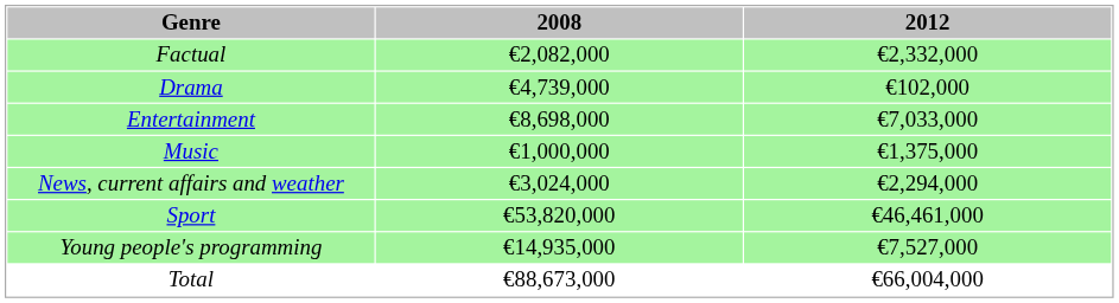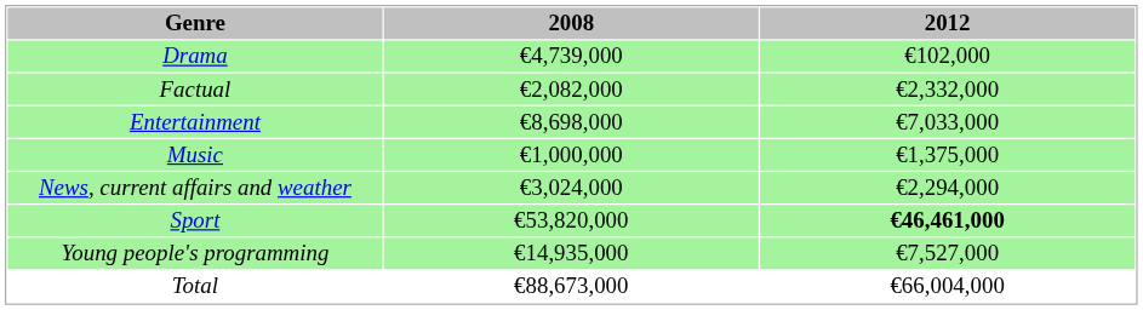 <table border="0" cellpadding="2" cellspacing="1" style="width:50%; border:1px solid #aaa;">
 <tr>
 <th style="width:33%; background:silver;">Genre</th>
 <th style="width:33%; background:silver;">2008</th>
 <th style="width:33%; background:silver;">2012</th>
 </tr>
 <tr style="text-align:center; background:#a4f49e;">
+<td><em><a href='#'>Drama</a></em></td>
+<td>€4,739,000</td>
+<td>€102,000</td>
+</tr>
+<tr style="text-align:center; background:#a4f49e;">
 <td><em>Factual</em></td>
 <td>€2,082,000</td>
 <td>€2,332,000</td>
-</tr>
-<tr style="text-align:center; background:#a4f49e;">
-<td><em><a href='#'>Drama</a></em></td>
-<td>€4,739,000</td>
-<td>€102,000</td>
 </tr>
 <tr style="text-align:center; background:#a4f49e;">
 <td><em><a href='#'>Entertainment</a></em></td>
 <td>€8,698,000</td>
 <td>€7,033,000</td>
 </tr>
 <tr style="text-align:center; background:#a4f49e;">
 <td><em><a href='#'>Music</a></em></td>
 <td>€1,000,000</td>
 <td>€1,375,000</td>
 </tr>
 <tr style="text-align:center; background:#a4f49e;">
 <td><em><a href='#'>News</a>, current affairs and <a href='#'>weather</a></em></td>
 <td>€3,024,000</td>
 <td>€2,294,000</td>
 </tr>
 <tr style="text-align:center; background:#a4f49e;">
 <td><em><a href='#'>Sport</a></em></td>
 <td>€53,820,000</td>
-<td>€46,461,000</td>
+<td><strong>€46,461,000</strong></td>
 </tr>
 <tr style="text-align:center; background:#a4f49e;">
 <td><em>Young people's programming</em></td>
 <td>€14,935,000</td>
 <td>€7,527,000</td>
 </tr>
 <tr align=center>
 <td><em>Total</em></td>
 <td>€88,673,000</td>
 <td>€66,004,000</td>
 </tr>
 </table>
